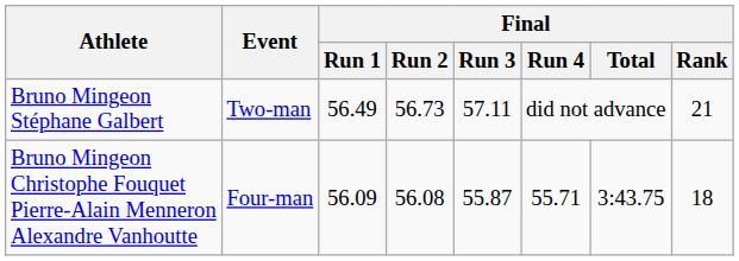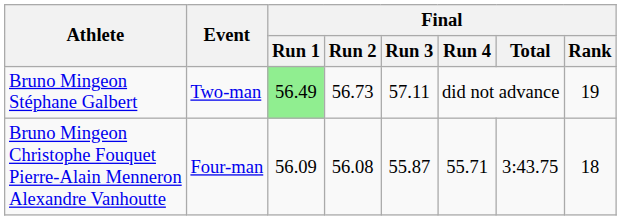 <table class="wikitable" style="font-size:90%">
 <tr>
 <th rowspan="2">Athlete</th>
 <th rowspan="2">Event</th>
 <th colspan="6">Final</th>
 </tr>
 <tr>
 <th>Run 1</th>
 <th>Run 2</th>
 <th>Run 3</th>
 <th>Run 4</th>
 <th>Total</th>
 <th>Rank</th>
 </tr>
 <tr>
 <td><a href='#'>Bruno Mingeon</a><br><a href='#'>Stéphane Galbert</a></td>
 <td><a href='#'>Two-man</a></td>
-<td align="center">56.49</td>
+<td align="center" style="background: lightgreen;">56.49</td>
 <td align="center">56.73</td>
 <td align="center">57.11</td>
 <td colspan=2 align="center">did not advance</td>
-<td align="center">21</td>
+<td align="center">19</td>
 </tr>
 <tr>
 <td><a href='#'>Bruno Mingeon</a><br><a href='#'>Christophe Fouquet</a><br><a href='#'>Pierre-Alain Menneron</a><br><a href='#'>Alexandre Vanhoutte</a></td>
 <td><a href='#'>Four-man</a></td>
 <td align="center">56.09</td>
 <td align="center">56.08</td>
 <td align="center">55.87</td>
 <td align="center">55.71</td>
 <td align="center">3:43.75</td>
 <td align="center">18</td>
 </tr>
 </table>
